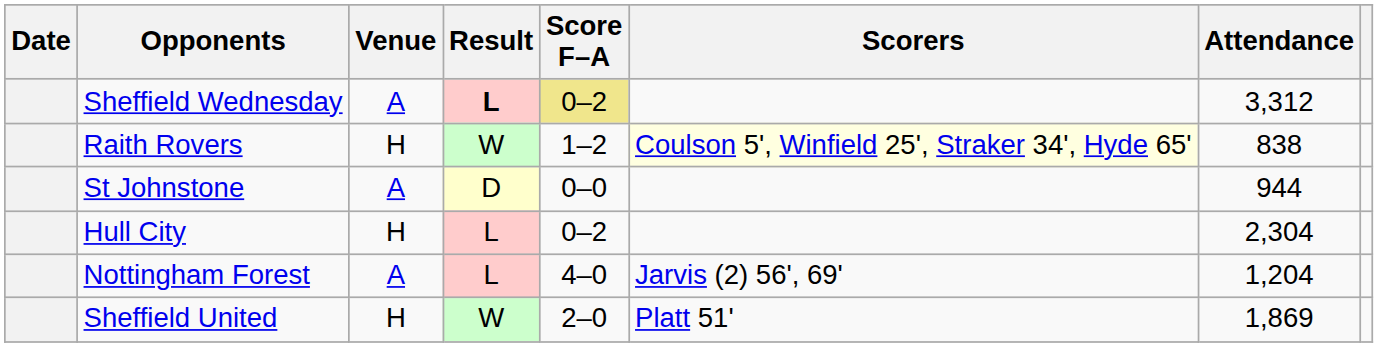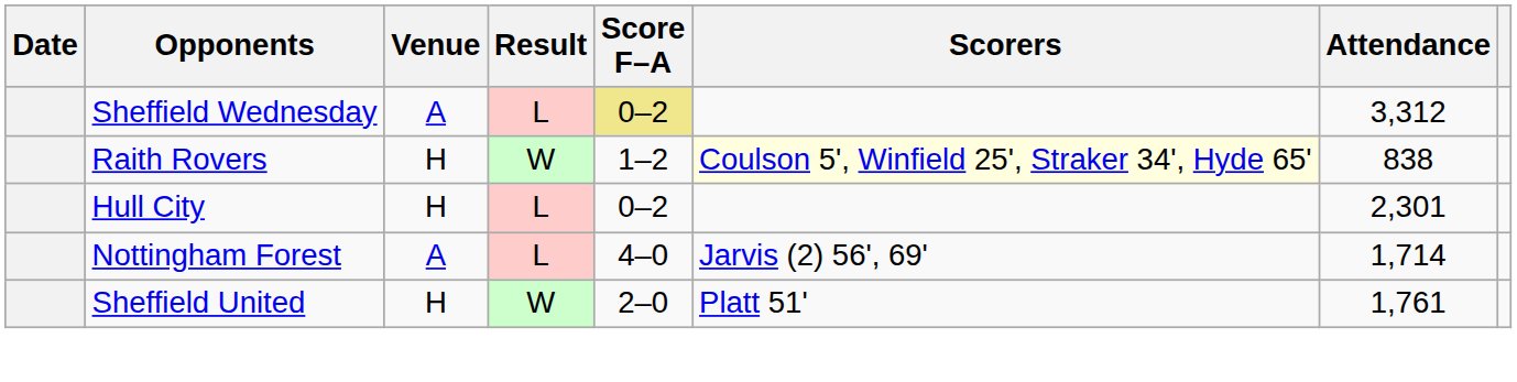 <table class="wikitable plainrowheaders sortable" style="text-align:center">
 <tr>
 <th scope=col>Date</th>
 <th scope=col>Opponents</th>
 <th scope=col>Venue</th>
 <th scope=col>Result</th>
 <th scope=col>Score<br>F–A</th>
 <th scope=col class=unsortable>Scorers</th>
 <th scope=col>Attendance</th>
 <th scope=col class=unsortable></th>
 </tr>
 <tr>
 <th scope=row></th>
 <td align=left><a href='#'>Sheffield Wednesday</a></td>
 <td><a href='#'>A</a></td>
-<td style=background-color:#FFCCCC><strong>L</strong></td>
+<td style=background-color:#FFCCCC>L</td>
 <td style="background: khaki;">0–2</td>
 <td align=left></td>
 <td>3,312</td>
 <td></td>
 </tr>
 <tr>
 <th scope=row></th>
 <td align=left><a href='#'>Raith Rovers</a></td>
 <td>H</td>
 <td style=background-color:#CCFFCC>W</td>
 <td>1–2</td>
 <td align=left style="background: lightyellow;"><a href='#'>Coulson</a> 5', <a href='#'>Winfield</a> 25', <a href='#'>Straker</a> 34', <a href='#'>Hyde</a> 65'</td>
 <td>838</td>
 <td></td>
 </tr>
 <tr>
 <th scope=row></th>
-<td align=left><a href='#'>St Johnstone</a></td>
-<td><a href='#'>A</a></td>
-<td style=background-color:#FFFFCC>D</td>
-<td>0–0</td>
-<td align=left></td>
-<td>944</td>
-<td></td>
-</tr>
-<tr>
-<th scope=row></th>
 <td align=left><a href='#'>Hull City</a></td>
 <td>H</td>
 <td style=background-color:#FFCCCC>L</td>
 <td>0–2</td>
 <td align=left></td>
-<td>2,304</td>
+<td>2,301</td>
 <td></td>
 </tr>
 <tr>
 <th scope=row></th>
 <td align=left><a href='#'>Nottingham Forest</a></td>
 <td><a href='#'>A</a></td>
 <td style=background-color:#FFCCCC>L</td>
 <td>4–0</td>
 <td align=left><a href='#'>Jarvis</a> (2) 56', 69'</td>
-<td>1,204</td>
+<td>1,714</td>
 <td></td>
 </tr>
 <tr>
 <th scope=row></th>
 <td align=left><a href='#'>Sheffield United</a></td>
 <td>H</td>
 <td style=background-color:#CCFFCC>W</td>
 <td>2–0</td>
 <td align=left><a href='#'>Platt</a> 51'</td>
-<td>1,869</td>
+<td>1,761</td>
 <td></td>
 </tr>
 </table>
